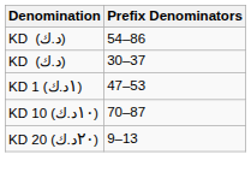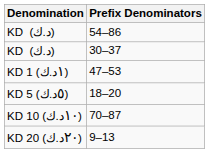 <table class="wikitable">
 <tr>
 <th>Denomination</th>
 <th>Prefix Denominators</th>
 </tr>
 <tr>
 <td>KD  (د.ك)</td>
 <td>54–86</td>
 </tr>
 <tr>
 <td>KD  (د.ك)</td>
 <td>30–37</td>
 </tr>
 <tr>
 <td>KD 1 (<big>١</big>د.ك)</td>
 <td>47–53</td>
 </tr>
 <tr>
+<td>KD 5 (<big>٥</big>د.ك)</td>
+<td>18–20</td>
+</tr>
+<tr>
 <td>KD 10 (<big>١٠</big>د.ك)</td>
 <td>70–87</td>
 </tr>
 <tr>
 <td>KD 20 (<big>٢٠</big>د.ك)</td>
 <td>9–13</td>
 </tr>
 </table>
